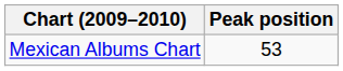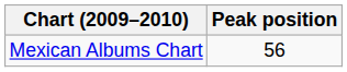 <table class="wikitable sortable">
 <tr>
 <th align="left">Chart (2009–2010)</th>
 <th align="left">Peak position</th>
 </tr>
 <tr>
 <td><a href='#'>Mexican Albums Chart</a></td>
-<td style="text-align:center;">53</td>
+<td style="text-align:center;">56</td>
 </tr>
 </table>
